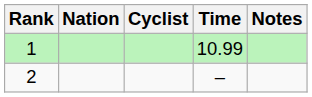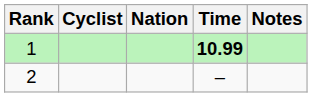 <table class="wikitable sortable" style="text-align:center">
 <tr>
 <th>Rank</th>
+<th>Cyclist</th>
 <th>Nation</th>
-<th>Cyclist</th>
 <th>Time</th>
 <th>Notes</th>
 </tr>
 <tr bgcolor=bbf3bb>
 <td>1</td>
 <td align=left></td>
 <td align=left></td>
-<td>10.99</td>
+<td><strong>10.99</strong></td>
 <td></td>
 </tr>
 <tr>
 <td>2</td>
 <td align=left></td>
 <td align=left></td>
 <td>–</td>
 <td></td>
 </tr>
 </table>
